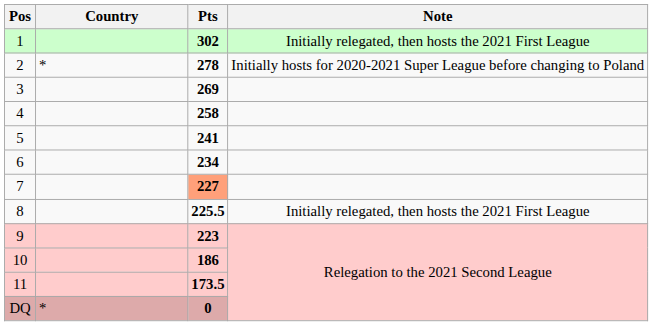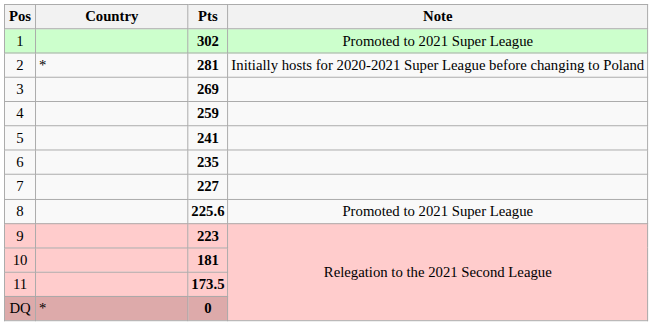 <table class="wikitable" style="text-align: center; font-size:95%">
 <tr>
 <th width="25">Pos</th>
 <th width="150">Country</th>
 <th width="25">Pts</th>
 <th>Note</th>
 </tr>
 <tr bgcolor=ccffcc>
 <td>1</td>
 <td align="left"><strong></strong></td>
 <td><strong>302</strong></td>
-<td>Initially relegated, then hosts the 2021 First League</td>
+<td rowspan=1>Promoted to 2021 Super League</td>
 </tr>
 <tr>
 <td>2</td>
 <td align="left"><strong></strong>*</td>
-<td><strong>278</strong></td>
+<td><strong>281</strong></td>
 <td>Initially hosts for 2020-2021 Super League before changing to Poland</td>
 </tr>
 <tr>
 <td>3</td>
 <td align="left"><strong></strong></td>
 <td><strong>269</strong></td>
 <td></td>
 </tr>
 <tr>
 <td>4</td>
 <td align="left"><strong></strong></td>
-<td><strong>258</strong></td>
+<td><strong>259</strong></td>
 <td></td>
 </tr>
 <tr>
 <td>5</td>
 <td align="left"><strong></strong></td>
 <td><strong>241</strong></td>
 <td></td>
 </tr>
 <tr>
 <td>6</td>
 <td align="left"><strong></strong></td>
-<td><strong>234</strong></td>
+<td><strong>235</strong></td>
 <td></td>
 </tr>
 <tr>
 <td>7</td>
 <td align="left"><strong></strong></td>
-<td style="background: lightsalmon;"><strong>227</strong></td>
+<td><strong>227</strong></td>
 <td></td>
 </tr>
 <tr>
 <td>8</td>
 <td align="left"><strong></strong></td>
-<td><strong>225.5</strong></td>
-<td>Initially relegated, then hosts the 2021 First League</td>
+<td><strong>225.6</strong></td>
+<td rowspan=1>Promoted to 2021 Super League</td>
 </tr>
 <tr bgcolor=ffcccc>
 <td>9</td>
 <td align="left"><strong></strong></td>
 <td><strong>223</strong></td>
 <td rowspan=4>Relegation to the 2021 Second League</td>
 </tr>
 <tr bgcolor=ffcccc>
 <td>10</td>
 <td align="left"><strong></strong></td>
-<td><strong>186</strong></td>
+<td><strong>181</strong></td>
 </tr>
 <tr bgcolor=ffcccc>
 <td>11</td>
 <td align="left"><strong></strong></td>
 <td><strong>173.5</strong></td>
 </tr>
 <tr bgcolor=ddaaaa>
 <td>DQ</td>
 <td align="left"><strong></strong>*</td>
 <td><strong>0</strong></td>
 </tr>
 </table>
